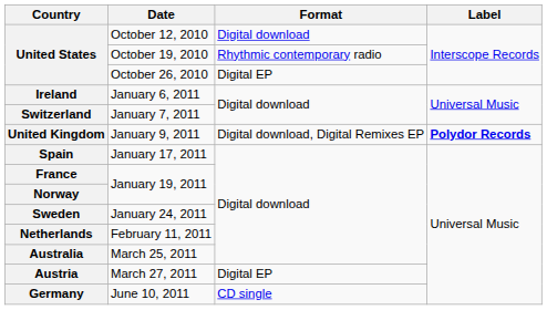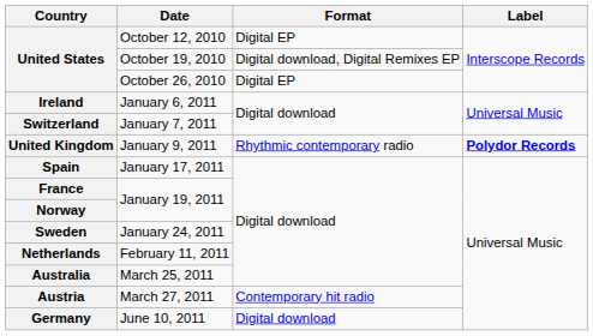 <table class="wikitable sortable plainrowheaders">
 <tr>
 <th scope="col">Country</th>
 <th scope="col">Date</th>
 <th scope="col">Format</th>
 <th scope="col">Label</th>
 </tr>
 <tr>
 <th scope="row" rowspan="3">United States</th>
 <td>October 12, 2010</td>
-<td><a href='#'>Digital download</a></td>
+<td>Digital EP</td>
 <td rowspan="3"><a href='#'>Interscope Records</a></td>
 </tr>
 <tr>
 <td>October 19, 2010</td>
-<td><a href='#'>Rhythmic contemporary</a> radio</td>
+<td>Digital download, Digital Remixes EP</td>
 </tr>
 <tr>
 <td>October 26, 2010</td>
 <td>Digital EP</td>
 </tr>
 <tr>
 <th scope="row">Ireland</th>
 <td>January 6, 2011</td>
 <td rowspan="2">Digital download</td>
 <td rowspan="2"><a href='#'>Universal Music</a></td>
 </tr>
 <tr>
 <th scope="row">Switzerland</th>
 <td>January 7, 2011</td>
 </tr>
 <tr>
 <th scope="row">United Kingdom</th>
 <td>January 9, 2011</td>
-<td>Digital download, Digital Remixes EP</td>
+<td><a href='#'>Rhythmic contemporary</a> radio</td>
 <td><strong><a href='#'>Polydor Records</a></strong></td>
 </tr>
 <tr>
 <th scope="row">Spain</th>
 <td>January 17, 2011</td>
 <td rowspan="6">Digital download</td>
 <td rowspan="8">Universal Music</td>
 </tr>
 <tr>
 <th scope="row">France</th>
 <td rowspan="2">January 19, 2011</td>
 </tr>
 <tr>
 <th scope="row">Norway</th>
 </tr>
 <tr>
 <th scope="row">Sweden</th>
 <td>January 24, 2011</td>
 </tr>
 <tr>
 <th scope="row">Netherlands</th>
 <td>February 11, 2011</td>
 </tr>
 <tr>
 <th scope="row">Australia</th>
 <td>March 25, 2011</td>
 </tr>
 <tr>
 <th scope="row">Austria</th>
 <td>March 27, 2011</td>
-<td>Digital EP</td>
+<td><a href='#'>Contemporary hit radio</a></td>
 </tr>
 <tr>
 <th scope="row">Germany</th>
 <td>June 10, 2011</td>
-<td><a href='#'>CD single</a></td>
+<td><a href='#'>Digital download</a></td>
 </tr>
 </table>
